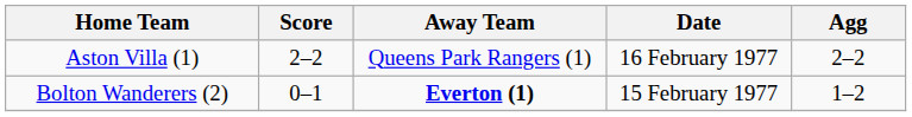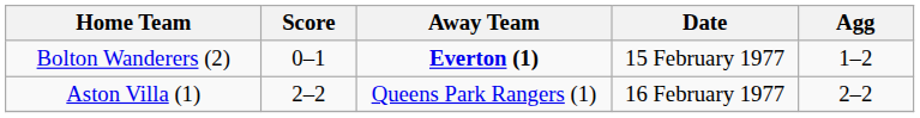 <table class="wikitable" style="text-align:center;">
 <tr>
 <th width=175>Home Team</th>
 <th width=60>Score</th>
 <th width=175>Away Team</th>
 <th width= 125>Date</th>
 <th width= 75>Agg</th>
 </tr>
 <tr>
+<td><a href='#'>Bolton Wanderers</a> (2)</td>
+<td>0–1</td>
+<td><strong><a href='#'>Everton</a> (1)</strong></td>
+<td>15 February 1977</td>
+<td>1–2</td>
+</tr>
+<tr>
 <td><a href='#'>Aston Villa</a> (1)</td>
 <td>2–2</td>
 <td><a href='#'>Queens Park Rangers</a> (1)</td>
 <td>16 February 1977</td>
 <td>2–2</td>
 </tr>
 <tr>
-<td><a href='#'>Bolton Wanderers</a> (2)</td>
-<td>0–1</td>
-<td><strong><a href='#'>Everton</a> (1)</strong></td>
-<td>15 February 1977</td>
-<td>1–2</td>
-</tr>
-<tr>
 </tr>
 </table>
